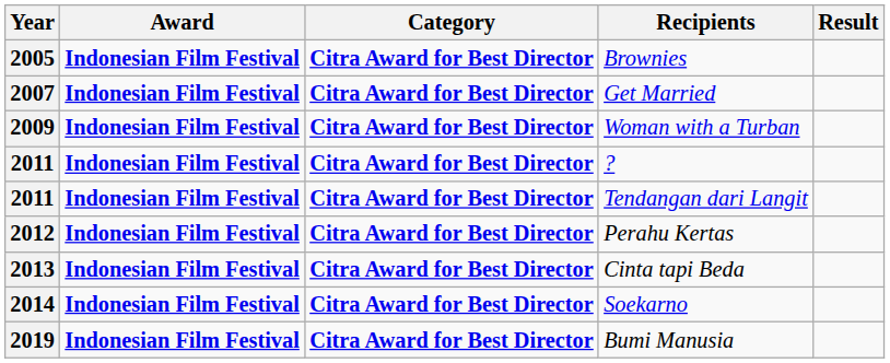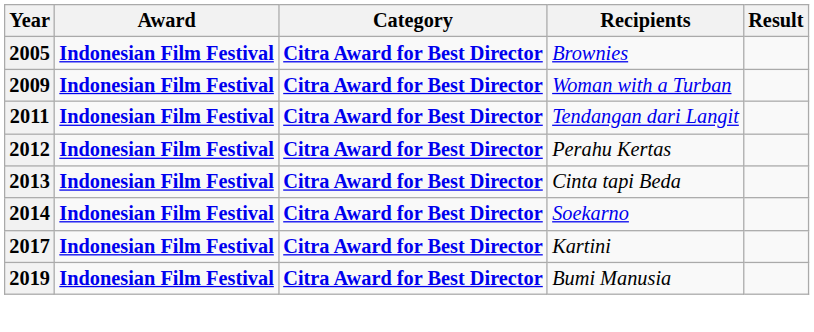 <table class="wikitable sortable">
 <tr>
 <th>Year</th>
 <th>Award</th>
 <th>Category</th>
 <th>Recipients</th>
 <th>Result</th>
 </tr>
 <tr>
 <th>2005</th>
 <td><strong><a href='#'>Indonesian Film Festival</a></strong></td>
 <td><strong><a href='#'>Citra Award for Best Director</a></strong></td>
 <td><em><a href='#'>Brownies</a></em></td>
 <td></td>
 </tr>
 <tr>
-<th>2007</th>
-<td><strong><a href='#'>Indonesian Film Festival</a></strong></td>
-<td><strong><a href='#'>Citra Award for Best Director</a></strong></td>
-<td><em><a href='#'>Get Married</a></em></td>
-<td></td>
-</tr>
-<tr>
 <th>2009</th>
 <td><strong><a href='#'>Indonesian Film Festival</a></strong></td>
 <td><strong><a href='#'>Citra Award for Best Director</a></strong></td>
 <td><em><a href='#'>Woman with a Turban</a></em></td>
-<td></td>
-</tr>
-<tr>
-<th>2011</th>
-<td><strong><a href='#'>Indonesian Film Festival</a></strong></td>
-<td><strong><a href='#'>Citra Award for Best Director</a></strong></td>
-<td><em><a href='#'>?</a></em></td>
 <td></td>
 </tr>
 <tr>
 <th>2011</th>
 <td><strong><a href='#'>Indonesian Film Festival</a></strong></td>
 <td><strong><a href='#'>Citra Award for Best Director</a></strong></td>
 <td><em><a href='#'>Tendangan dari Langit</a></em></td>
 <td></td>
 </tr>
 <tr>
 <th>2012</th>
 <td><strong><a href='#'>Indonesian Film Festival</a></strong></td>
 <td><strong><a href='#'>Citra Award for Best Director</a></strong></td>
 <td><em>Perahu Kertas</em></td>
 <td></td>
 </tr>
 <tr>
 <th>2013</th>
 <td><strong><a href='#'>Indonesian Film Festival</a></strong></td>
 <td><strong><a href='#'>Citra Award for Best Director</a></strong> <strong></strong></td>
 <td><em>Cinta tapi Beda</em></td>
 <td></td>
 </tr>
 <tr>
 <th>2014</th>
 <td><strong><a href='#'>Indonesian Film Festival</a></strong></td>
 <td><strong><a href='#'>Citra Award for Best Director</a></strong></td>
 <td><em><a href='#'>Soekarno</a></em></td>
 <td></td>
 </tr>
 <tr>
+<th>2017</th>
+<td><strong><a href='#'>Indonesian Film Festival</a></strong></td>
+<td><strong><a href='#'>Citra Award for Best Director</a></strong></td>
+<td><em>Kartini</em></td>
+<td></td>
+</tr>
+<tr>
 <th>2019</th>
 <td><strong><a href='#'>Indonesian Film Festival</a></strong></td>
 <td><strong><a href='#'>Citra Award for Best Director</a></strong></td>
 <td><em>Bumi Manusia</em></td>
 <td></td>
 </tr>
 </table>
